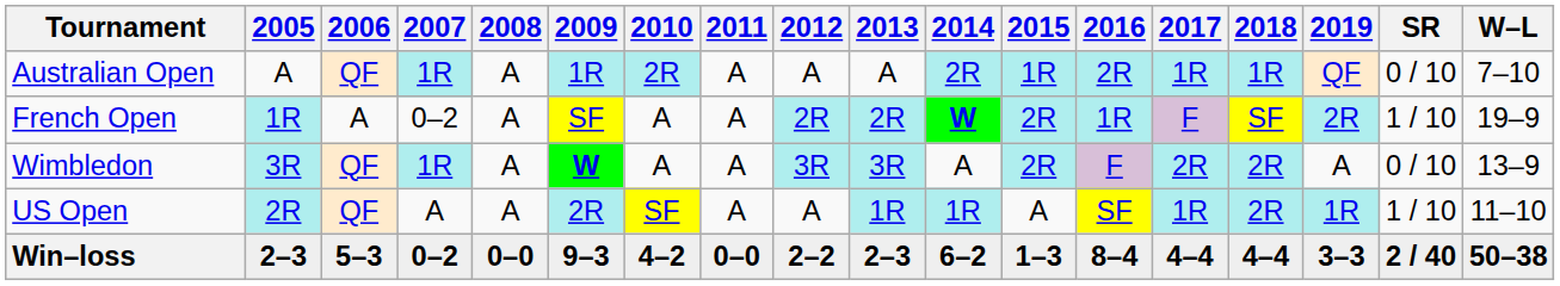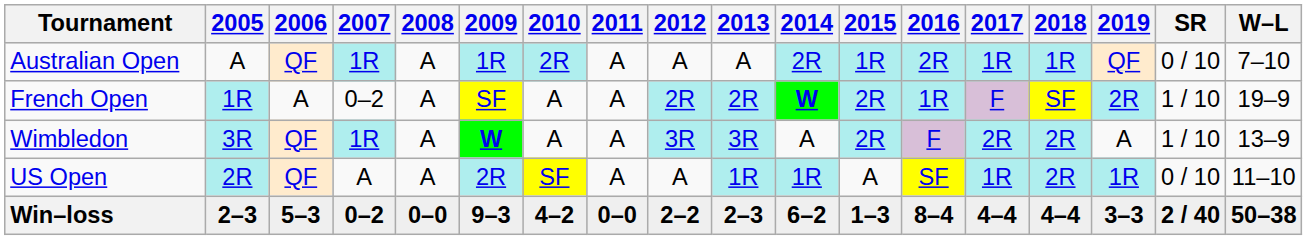 <table class=wikitable style=text-align:center;font-size:97%>
 <tr>
 <th width=125>Tournament</th>
 <th><a href='#'>2005</a></th>
 <th><a href='#'>2006</a></th>
 <th><a href='#'>2007</a></th>
 <th><a href='#'>2008</a></th>
 <th><a href='#'>2009</a></th>
 <th><a href='#'>2010</a></th>
 <th><a href='#'>2011</a></th>
 <th><a href='#'>2012</a></th>
 <th><a href='#'>2013</a></th>
 <th><a href='#'>2014</a></th>
 <th><a href='#'>2015</a></th>
 <th><a href='#'>2016</a></th>
 <th><a href='#'>2017</a></th>
 <th><a href='#'>2018</a></th>
 <th><a href='#'>2019</a></th>
 <th>SR</th>
 <th>W–L</th>
 </tr>
 <tr>
 <td align=left><a href='#'>Australian Open</a></td>
 <td>A</td>
 <td bgcolor=ffebcd><a href='#'>QF</a></td>
 <td bgcolor=afeeee><a href='#'>1R</a></td>
 <td>A</td>
 <td bgcolor=afeeee><a href='#'>1R</a></td>
 <td bgcolor=afeeee><a href='#'>2R</a></td>
 <td>A</td>
 <td>A</td>
 <td>A</td>
 <td bgcolor=afeeee><a href='#'>2R</a></td>
 <td bgcolor=afeeee><a href='#'>1R</a></td>
 <td bgcolor=afeeee><a href='#'>2R</a></td>
 <td bgcolor=afeeee><a href='#'>1R</a></td>
 <td bgcolor=afeeee><a href='#'>1R</a></td>
 <td bgcolor=ffebcd><a href='#'>QF</a></td>
 <td>0 / 10</td>
 <td>7–10</td>
 </tr>
 <tr>
 <td align=left><a href='#'>French Open</a></td>
 <td bgcolor=afeeee><a href='#'>1R</a></td>
 <td>A</td>
 <td>0–2</td>
 <td>A</td>
 <td bgcolor=yellow><a href='#'>SF</a></td>
 <td>A</td>
 <td>A</td>
 <td bgcolor=afeeee><a href='#'>2R</a></td>
 <td bgcolor=afeeee><a href='#'>2R</a></td>
 <td bgcolor=lime><a href='#'><strong>W</strong></a></td>
 <td bgcolor=afeeee><a href='#'>2R</a></td>
 <td bgcolor=afeeee><a href='#'>1R</a></td>
 <td bgcolor=thistle><a href='#'>F</a></td>
 <td bgcolor=yellow><a href='#'>SF</a></td>
 <td bgcolor=afeeee><a href='#'>2R</a></td>
 <td>1 / 10</td>
 <td>19–9</td>
 </tr>
 <tr>
 <td align=left><a href='#'>Wimbledon</a></td>
 <td bgcolor=afeeee><a href='#'>3R</a></td>
 <td bgcolor=ffebcd><a href='#'>QF</a></td>
 <td bgcolor=afeeee><a href='#'>1R</a></td>
 <td>A</td>
 <td bgcolor=lime><a href='#'><strong>W</strong></a></td>
 <td>A</td>
 <td>A</td>
 <td bgcolor=afeeee><a href='#'>3R</a></td>
 <td bgcolor=afeeee><a href='#'>3R</a></td>
 <td>A</td>
 <td bgcolor=afeeee><a href='#'>2R</a></td>
 <td bgcolor=thistle><a href='#'>F</a></td>
 <td bgcolor=afeeee><a href='#'>2R</a></td>
 <td bgcolor=afeeee><a href='#'>2R</a></td>
 <td>A</td>
-<td>0 / 10</td>
+<td>1 / 10</td>
 <td>13–9</td>
 </tr>
 <tr>
 <td align=left><a href='#'>US Open</a></td>
 <td bgcolor=afeeee><a href='#'>2R</a></td>
 <td bgcolor=ffebcd><a href='#'>QF</a></td>
 <td>A</td>
 <td>A</td>
 <td bgcolor=afeeee><a href='#'>2R</a></td>
 <td bgcolor=yellow><a href='#'>SF</a></td>
 <td>A</td>
 <td>A</td>
 <td bgcolor=afeeee><a href='#'>1R</a></td>
 <td bgcolor=afeeee><a href='#'>1R</a></td>
 <td>A</td>
 <td bgcolor=yellow><a href='#'>SF</a></td>
 <td bgcolor=afeeee><a href='#'>1R</a></td>
 <td bgcolor=afeeee><a href='#'>2R</a></td>
 <td bgcolor=afeeee><a href='#'>1R</a></td>
-<td>1 / 10</td>
+<td>0 / 10</td>
 <td>11–10</td>
 </tr>
 <tr style="font-weight:bold; background:#efefef;">
 <th style=text-align:left>Win–loss</th>
 <td>2–3</td>
 <td>5–3</td>
 <td>0–2</td>
 <td>0–0</td>
 <td>9–3</td>
 <td>4–2</td>
 <td>0–0</td>
 <td>2–2</td>
 <td>2–3</td>
 <td>6–2</td>
 <td>1–3</td>
 <td>8–4</td>
 <td>4–4</td>
 <td>4–4</td>
 <td>3–3</td>
 <td>2 / 40</td>
 <td>50–38</td>
 </tr>
 </table>
